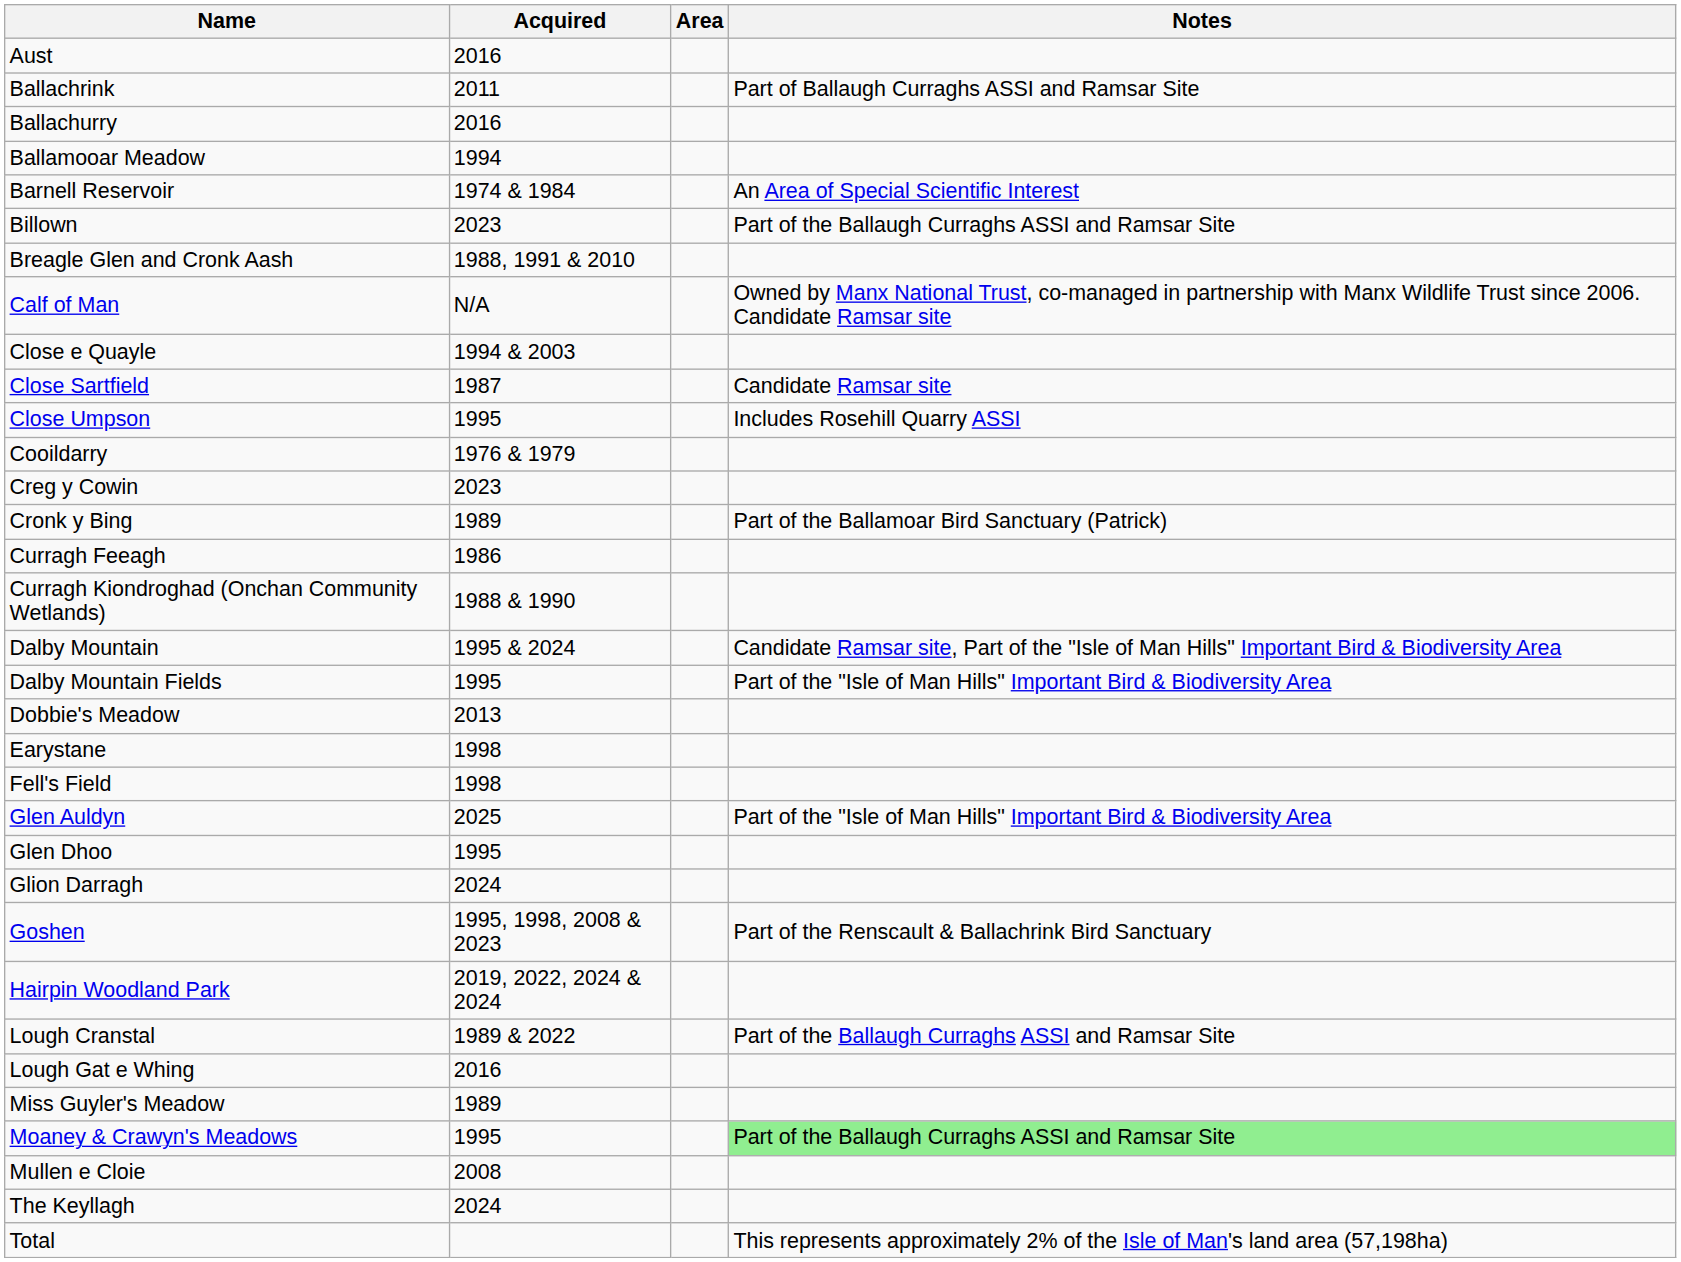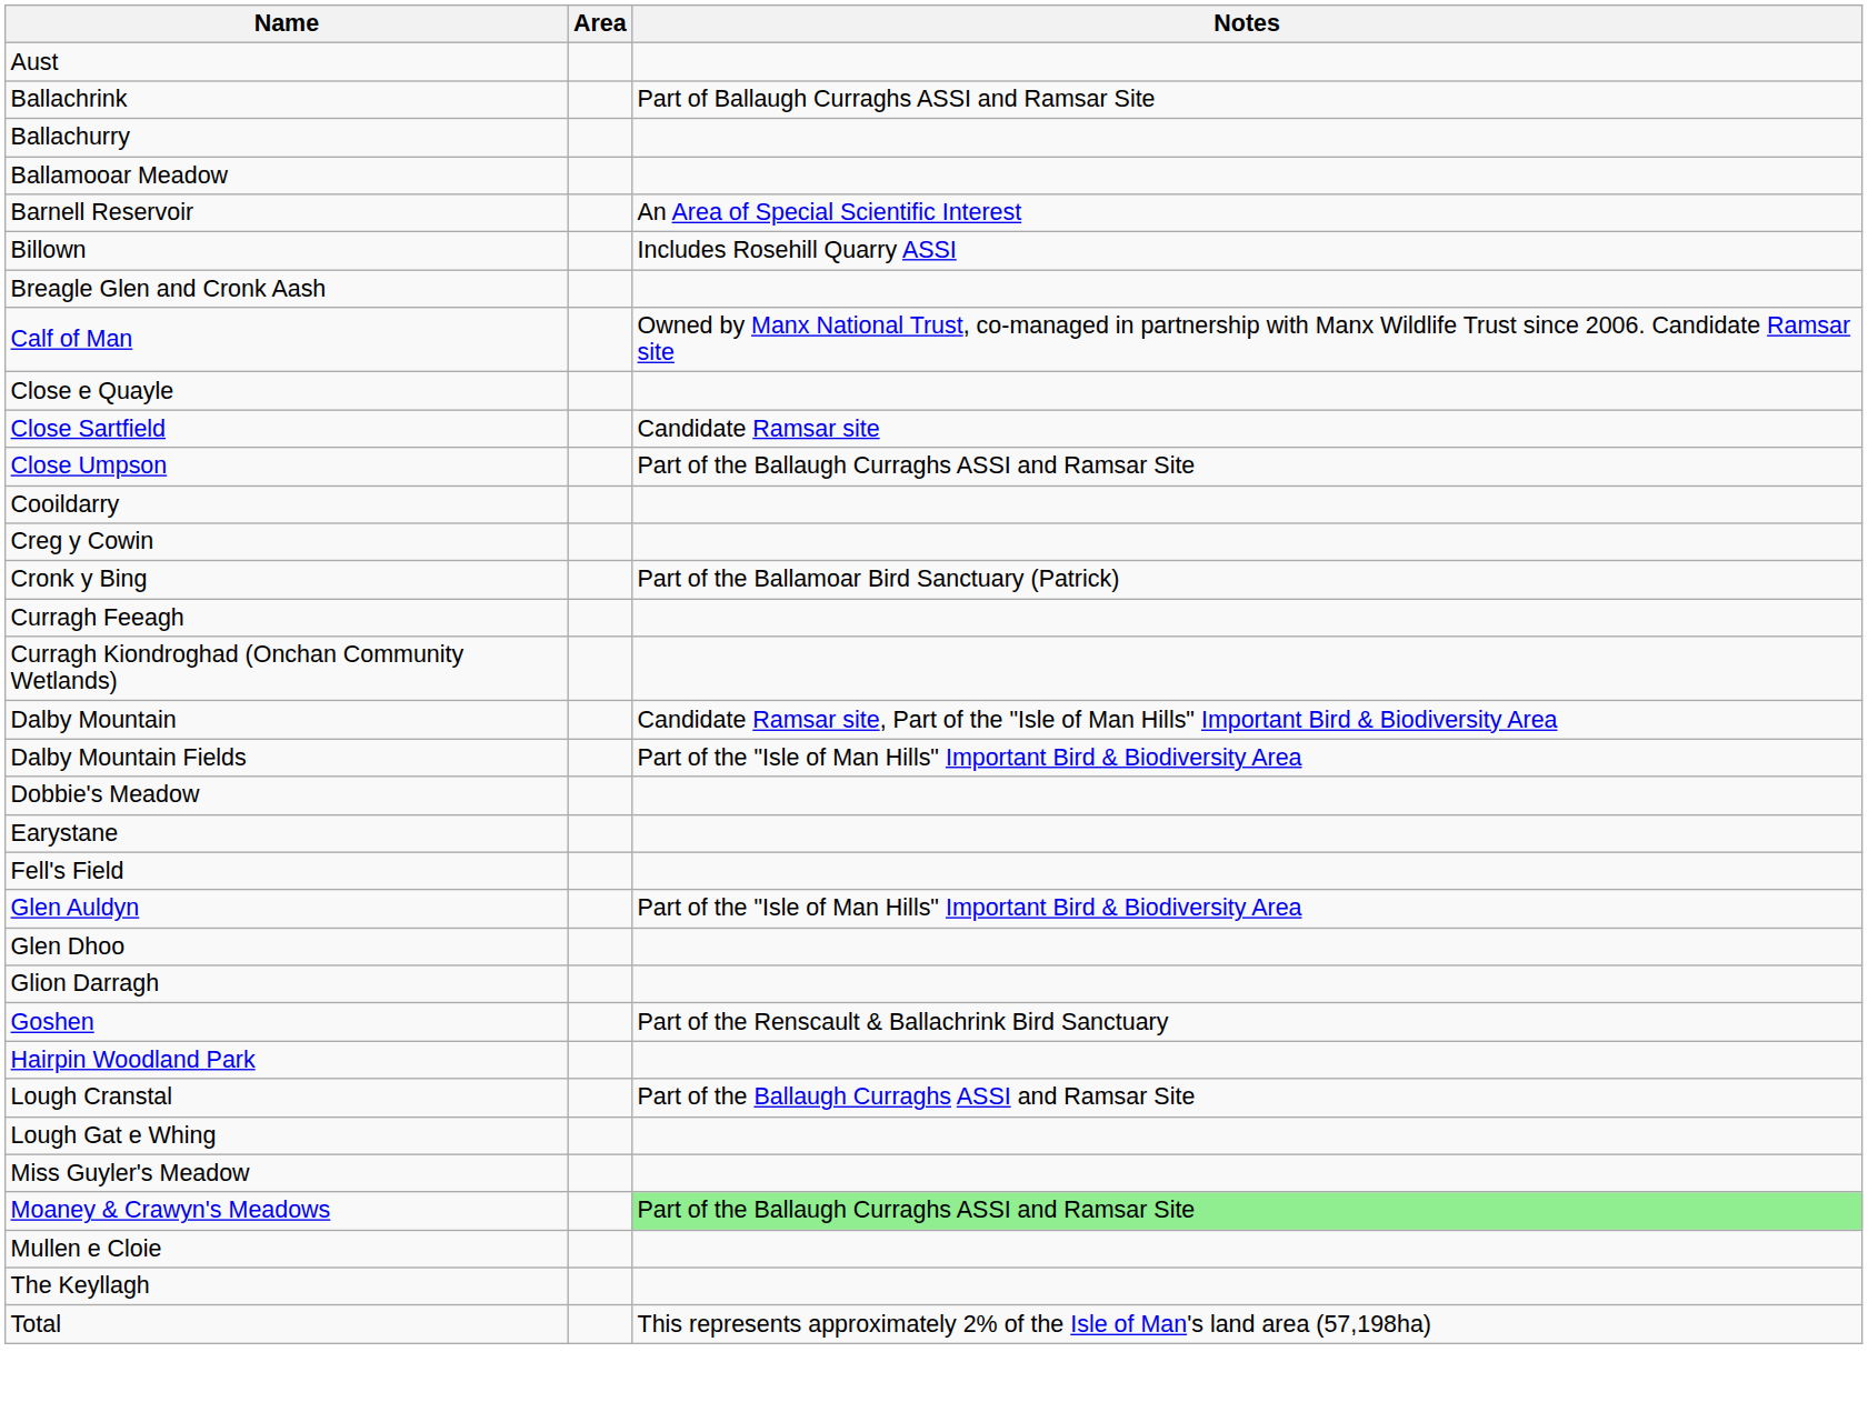 <table class="wikitable">
 <tr>
 <th>Name</th>
-<th>Acquired</th>
 <th>Area</th>
 <th>Notes</th>
 </tr>
 <tr>
 <td>Aust</td>
-<td>2016</td>
 <td></td>
 <td></td>
 </tr>
 <tr>
 <td>Ballachrink</td>
-<td>2011</td>
 <td></td>
 <td>Part of Ballaugh Curraghs ASSI and Ramsar Site</td>
 </tr>
 <tr>
 <td>Ballachurry</td>
-<td>2016</td>
 <td></td>
 <td></td>
 </tr>
 <tr>
 <td>Ballamooar Meadow</td>
-<td>1994</td>
 <td></td>
 <td></td>
 </tr>
 <tr>
 <td>Barnell Reservoir</td>
-<td>1974 & 1984</td>
 <td></td>
 <td>An <a href='#'>Area of Special Scientific Interest</a></td>
 </tr>
 <tr>
 <td>Billown</td>
-<td>2023</td>
 <td></td>
-<td>Part of the Ballaugh Curraghs ASSI and Ramsar Site</td>
+<td>Includes Rosehill Quarry <a href='#'>ASSI</a></td>
 </tr>
 <tr>
 <td>Breagle Glen and Cronk Aash</td>
-<td>1988, 1991 & 2010</td>
 <td></td>
 <td></td>
 </tr>
 <tr>
 <td><a href='#'>Calf of Man</a></td>
-<td>N/A</td>
 <td></td>
 <td>Owned by <a href='#'>Manx National Trust</a>, co-managed in partnership with Manx Wildlife Trust since 2006. Candidate <a href='#'>Ramsar site</a></td>
 </tr>
 <tr>
 <td>Close e Quayle</td>
-<td>1994 & 2003</td>
 <td></td>
 <td></td>
 </tr>
 <tr>
 <td><a href='#'>Close Sartfield</a></td>
-<td>1987</td>
 <td></td>
 <td>Candidate <a href='#'>Ramsar site</a></td>
 </tr>
 <tr>
 <td><a href='#'>Close Umpson</a></td>
-<td>1995</td>
 <td></td>
-<td>Includes Rosehill Quarry <a href='#'>ASSI</a></td>
+<td>Part of the Ballaugh Curraghs ASSI and Ramsar Site</td>
 </tr>
 <tr>
 <td>Cooildarry</td>
-<td>1976 & 1979</td>
 <td></td>
 <td></td>
 </tr>
 <tr>
 <td>Creg y Cowin</td>
-<td>2023</td>
 <td></td>
 <td></td>
 </tr>
 <tr>
 <td>Cronk y Bing</td>
-<td>1989</td>
 <td></td>
 <td>Part of the Ballamoar Bird Sanctuary (Patrick)</td>
 </tr>
 <tr>
 <td>Curragh Feeagh</td>
-<td>1986</td>
 <td></td>
 <td></td>
 </tr>
 <tr>
 <td>Curragh Kiondroghad (Onchan Community Wetlands)</td>
-<td>1988 & 1990</td>
 <td></td>
 <td></td>
 </tr>
 <tr>
 <td>Dalby Mountain</td>
-<td>1995 & 2024</td>
 <td></td>
 <td>Candidate <a href='#'>Ramsar site</a>, Part of the "Isle of Man Hills" <a href='#'>Important Bird & Biodiversity Area</a></td>
 </tr>
 <tr>
 <td>Dalby Mountain Fields</td>
-<td>1995</td>
 <td></td>
 <td>Part of the "Isle of Man Hills" <a href='#'>Important Bird & Biodiversity Area</a></td>
 </tr>
 <tr>
 <td>Dobbie's Meadow</td>
-<td>2013</td>
 <td></td>
 <td></td>
 </tr>
 <tr>
 <td>Earystane</td>
-<td>1998</td>
 <td></td>
 <td></td>
 </tr>
 <tr>
 <td>Fell's Field</td>
-<td>1998</td>
 <td></td>
 <td></td>
 </tr>
 <tr>
 <td><a href='#'>Glen Auldyn</a></td>
-<td>2025</td>
 <td></td>
 <td>Part of the "Isle of Man Hills" <a href='#'>Important Bird & Biodiversity Area</a></td>
 </tr>
 <tr>
 <td>Glen Dhoo</td>
-<td>1995</td>
 <td></td>
 <td></td>
 </tr>
 <tr>
 <td>Glion Darragh</td>
-<td>2024</td>
 <td></td>
 <td></td>
 </tr>
 <tr>
 <td><a href='#'>Goshen</a></td>
-<td>1995, 1998, 2008 & 2023</td>
 <td></td>
 <td>Part of the Renscault & Ballachrink Bird Sanctuary</td>
 </tr>
 <tr>
 <td><a href='#'>Hairpin Woodland Park</a></td>
-<td>2019, 2022, 2024 & 2024</td>
 <td></td>
 <td></td>
 </tr>
 <tr>
 <td>Lough Cranstal</td>
-<td>1989 & 2022</td>
 <td></td>
 <td>Part of the <a href='#'>Ballaugh Curraghs</a> <a href='#'>ASSI</a> and Ramsar Site</td>
 </tr>
 <tr>
 <td>Lough Gat e Whing</td>
-<td>2016</td>
 <td></td>
 <td></td>
 </tr>
 <tr>
 <td>Miss Guyler's Meadow</td>
-<td>1989</td>
 <td></td>
 <td></td>
 </tr>
 <tr>
 <td><a href='#'>Moaney & Crawyn's Meadows</a></td>
-<td>1995</td>
 <td></td>
 <td style="background: lightgreen;">Part of the Ballaugh Curraghs ASSI and Ramsar Site</td>
 </tr>
 <tr>
 <td>Mullen e Cloie</td>
-<td>2008</td>
 <td></td>
 <td></td>
 </tr>
 <tr>
 <td>The Keyllagh</td>
-<td>2024</td>
 <td></td>
 <td></td>
 </tr>
 <tr>
 <td>Total</td>
 <td></td>
-<td></td>
 <td>This represents approximately 2% of the <a href='#'>Isle of Man</a>'s land area (57,198ha)</td>
 </tr>
 </table>
